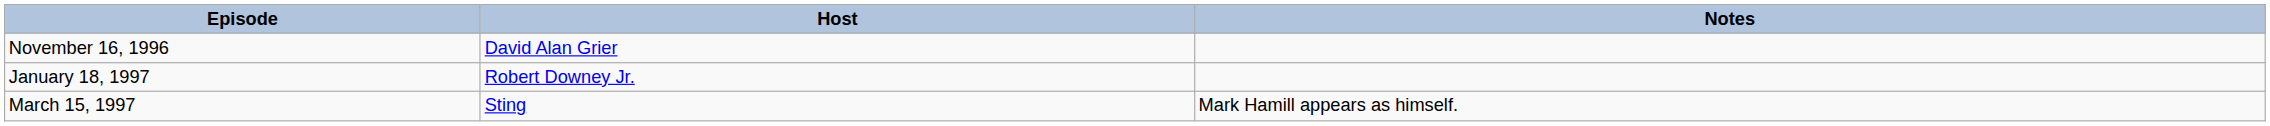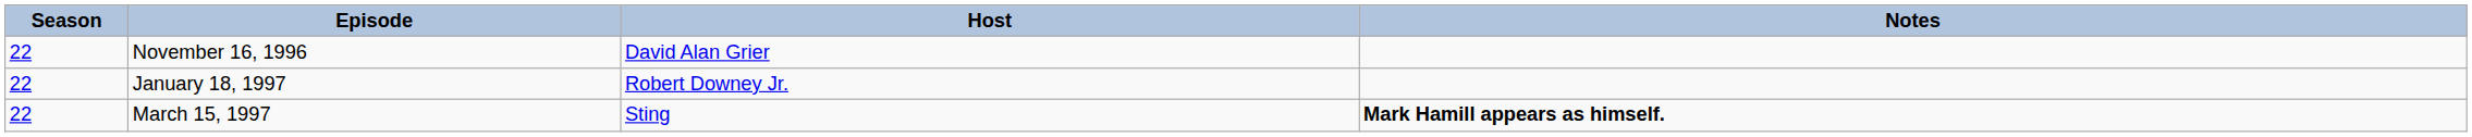 <table class="wikitable" style="width:100%;">
 <tr>
+<th style="background:#B0C4DE;" width="5%">Season</th>
 <th style="background:#B0C4DE;" width="20%">Episode</th>
 <th style="background:#B0C4DE;" width="30%">Host</th>
 <th style="background:#B0C4DE;" width="45%">Notes</th>
 </tr>
 <tr>
+<td><a href='#'>22</a></td>
 <td>November 16, 1996</td>
 <td><a href='#'>David Alan Grier</a></td>
 <td></td>
 </tr>
 <tr>
+<td><a href='#'>22</a></td>
 <td>January 18, 1997</td>
 <td><a href='#'>Robert Downey Jr.</a></td>
 <td></td>
 </tr>
 <tr>
+<td><a href='#'>22</a></td>
 <td>March 15, 1997</td>
 <td><a href='#'>Sting</a></td>
-<td>Mark Hamill appears as himself.</td>
+<td><strong>Mark Hamill appears as himself.</strong></td>
 </tr>
 </table>
